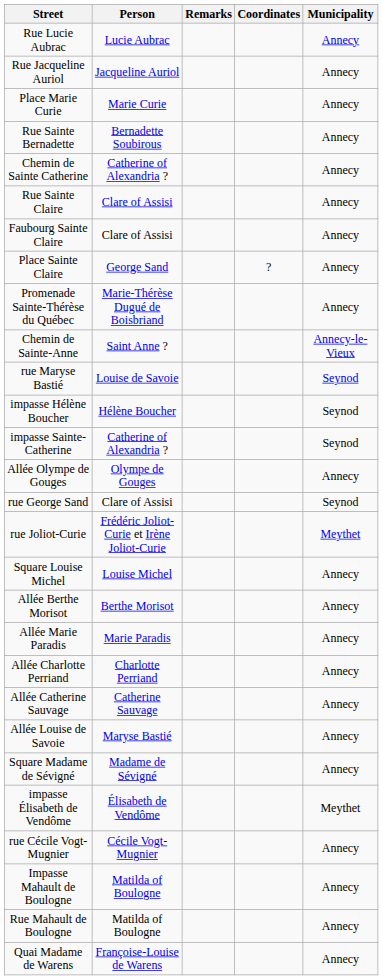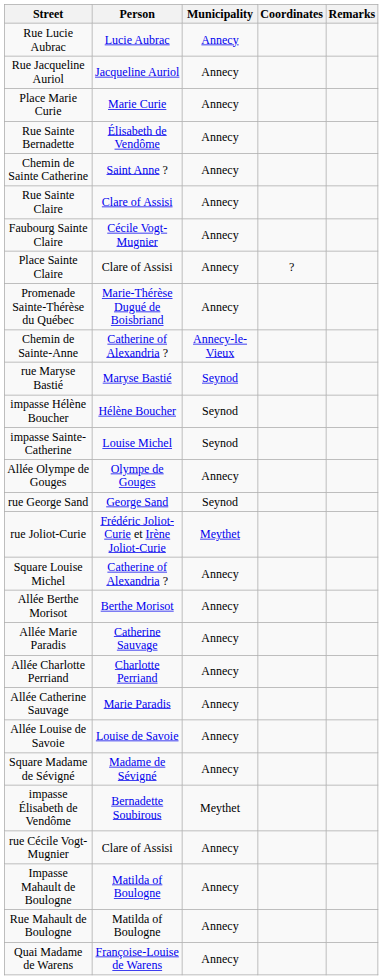 <table class="wikitable sortable centre" style="text-align:center; width:80%;">
 <tr>
 <th>Street</th>
 <th>Person</th>
+<th>Municipality</th>
+<th>Coordinates</th>
 <th>Remarks</th>
-<th>Coordinates</th>
-<th>Municipality</th>
 </tr>
 <tr>
 <td>Rue Lucie Aubrac</td>
 <td><a href='#'>Lucie Aubrac</a></td>
+<td><a href='#'>Annecy</a></td>
 <td></td>
 <td></td>
-<td><a href='#'>Annecy</a></td>
 </tr>
 <tr>
 <td>Rue Jacqueline Auriol</td>
 <td><a href='#'>Jacqueline Auriol</a></td>
+<td>Annecy</td>
 <td></td>
 <td></td>
-<td>Annecy</td>
 </tr>
 <tr>
 <td>Place Marie Curie</td>
 <td><a href='#'>Marie Curie</a></td>
+<td>Annecy</td>
 <td></td>
 <td></td>
-<td>Annecy</td>
 </tr>
 <tr>
 <td>Rue Sainte Bernadette</td>
-<td><a href='#'>Bernadette Soubirous</a></td>
+<td><a href='#'>Élisabeth de Vendôme</a></td>
+<td>Annecy</td>
 <td></td>
 <td></td>
-<td>Annecy</td>
 </tr>
 <tr>
 <td>Chemin de Sainte Catherine</td>
-<td><a href='#'>Catherine of Alexandria</a> ?</td>
+<td><a href='#'>Saint Anne</a> ?</td>
+<td>Annecy</td>
 <td></td>
 <td></td>
-<td>Annecy</td>
 </tr>
 <tr>
 <td>Rue Sainte Claire</td>
 <td><a href='#'>Clare of Assisi</a></td>
+<td>Annecy</td>
 <td></td>
 <td></td>
-<td>Annecy</td>
 </tr>
 <tr>
 <td>Faubourg Sainte Claire</td>
-<td>Clare of Assisi</td>
+<td><a href='#'>Cécile Vogt-Mugnier</a></td>
+<td>Annecy</td>
 <td></td>
 <td></td>
-<td>Annecy</td>
 </tr>
 <tr>
 <td>Place Sainte Claire</td>
-<td><a href='#'>George Sand</a></td>
+<td>Clare of Assisi</td>
+<td>Annecy</td>
+<td>?</td>
 <td></td>
-<td>?</td>
-<td>Annecy</td>
 </tr>
 <tr>
 <td>Promenade Sainte-Thérèse du Québec</td>
 <td><a href='#'>Marie-Thérèse Dugué de Boisbriand</a></td>
+<td>Annecy</td>
 <td></td>
 <td></td>
-<td>Annecy</td>
 </tr>
 <tr>
 <td>Chemin de Sainte-Anne</td>
-<td><a href='#'>Saint Anne</a> ?</td>
+<td><a href='#'>Catherine of Alexandria</a> ?</td>
+<td><a href='#'>Annecy-le-Vieux</a></td>
 <td></td>
 <td></td>
-<td><a href='#'>Annecy-le-Vieux</a></td>
 </tr>
 <tr>
 <td>rue Maryse Bastié</td>
-<td><a href='#'>Louise de Savoie</a></td>
+<td><a href='#'>Maryse Bastié</a></td>
+<td><a href='#'>Seynod</a></td>
 <td></td>
 <td></td>
-<td><a href='#'>Seynod</a></td>
 </tr>
 <tr>
 <td>impasse Hélène Boucher</td>
 <td><a href='#'>Hélène Boucher</a></td>
+<td>Seynod</td>
 <td></td>
 <td></td>
-<td>Seynod</td>
 </tr>
 <tr>
 <td>impasse Sainte-Catherine</td>
-<td><a href='#'>Catherine of Alexandria</a> ?</td>
+<td><a href='#'>Louise Michel</a></td>
+<td>Seynod</td>
 <td></td>
 <td></td>
-<td>Seynod</td>
 </tr>
 <tr>
 <td>Allée Olympe de Gouges</td>
 <td><a href='#'>Olympe de Gouges</a></td>
+<td>Annecy</td>
 <td></td>
 <td></td>
-<td>Annecy</td>
 </tr>
 <tr>
 <td>rue George Sand</td>
-<td>Clare of Assisi</td>
+<td><a href='#'>George Sand</a></td>
+<td>Seynod</td>
 <td></td>
 <td></td>
-<td>Seynod</td>
 </tr>
 <tr>
 <td>rue Joliot-Curie</td>
 <td><a href='#'>Frédéric Joliot-Curie</a> et <a href='#'>Irène Joliot-Curie</a></td>
+<td><a href='#'>Meythet</a></td>
 <td></td>
 <td></td>
-<td><a href='#'>Meythet</a></td>
 </tr>
 <tr>
 <td>Square Louise Michel</td>
-<td><a href='#'>Louise Michel</a></td>
+<td><a href='#'>Catherine of Alexandria</a> ?</td>
+<td>Annecy</td>
 <td></td>
 <td></td>
-<td>Annecy</td>
 </tr>
 <tr>
 <td>Allée Berthe Morisot</td>
 <td><a href='#'>Berthe Morisot</a></td>
+<td>Annecy</td>
 <td></td>
 <td></td>
-<td>Annecy</td>
 </tr>
 <tr>
 <td>Allée Marie Paradis</td>
-<td><a href='#'>Marie Paradis</a></td>
+<td><a href='#'>Catherine Sauvage</a></td>
+<td>Annecy</td>
 <td></td>
 <td></td>
-<td>Annecy</td>
 </tr>
 <tr>
 <td>Allée Charlotte Perriand</td>
 <td><a href='#'>Charlotte Perriand</a></td>
+<td>Annecy</td>
 <td></td>
 <td></td>
-<td>Annecy</td>
 </tr>
 <tr>
 <td>Allée Catherine Sauvage</td>
-<td><a href='#'>Catherine Sauvage</a></td>
+<td><a href='#'>Marie Paradis</a></td>
+<td>Annecy</td>
 <td></td>
 <td></td>
-<td>Annecy</td>
 </tr>
 <tr>
 <td>Allée Louise de Savoie</td>
-<td><a href='#'>Maryse Bastié</a></td>
+<td><a href='#'>Louise de Savoie</a></td>
+<td>Annecy</td>
 <td></td>
 <td></td>
-<td>Annecy</td>
 </tr>
 <tr>
 <td>Square Madame de Sévigné</td>
 <td><a href='#'>Madame de Sévigné</a></td>
+<td>Annecy</td>
 <td></td>
 <td></td>
-<td>Annecy</td>
 </tr>
 <tr>
 <td>impasse Élisabeth de Vendôme</td>
-<td><a href='#'>Élisabeth de Vendôme</a></td>
+<td><a href='#'>Bernadette Soubirous</a></td>
+<td>Meythet</td>
 <td></td>
 <td></td>
-<td>Meythet</td>
 </tr>
 <tr>
 <td>rue Cécile Vogt-Mugnier</td>
-<td><a href='#'>Cécile Vogt-Mugnier</a></td>
+<td>Clare of Assisi</td>
+<td>Annecy</td>
 <td></td>
 <td></td>
-<td>Annecy</td>
 </tr>
 <tr>
 <td>Impasse Mahault de Boulogne</td>
 <td><a href='#'>Matilda of Boulogne</a></td>
+<td>Annecy</td>
 <td></td>
 <td></td>
-<td>Annecy</td>
 </tr>
 <tr>
 <td>Rue Mahault de Boulogne</td>
 <td>Matilda of Boulogne</td>
+<td>Annecy</td>
 <td></td>
 <td></td>
-<td>Annecy</td>
 </tr>
 <tr>
 <td>Quai Madame de Warens</td>
 <td><a href='#'>Françoise-Louise de Warens</a></td>
+<td>Annecy</td>
 <td></td>
 <td></td>
-<td>Annecy</td>
 </tr>
 </table>
